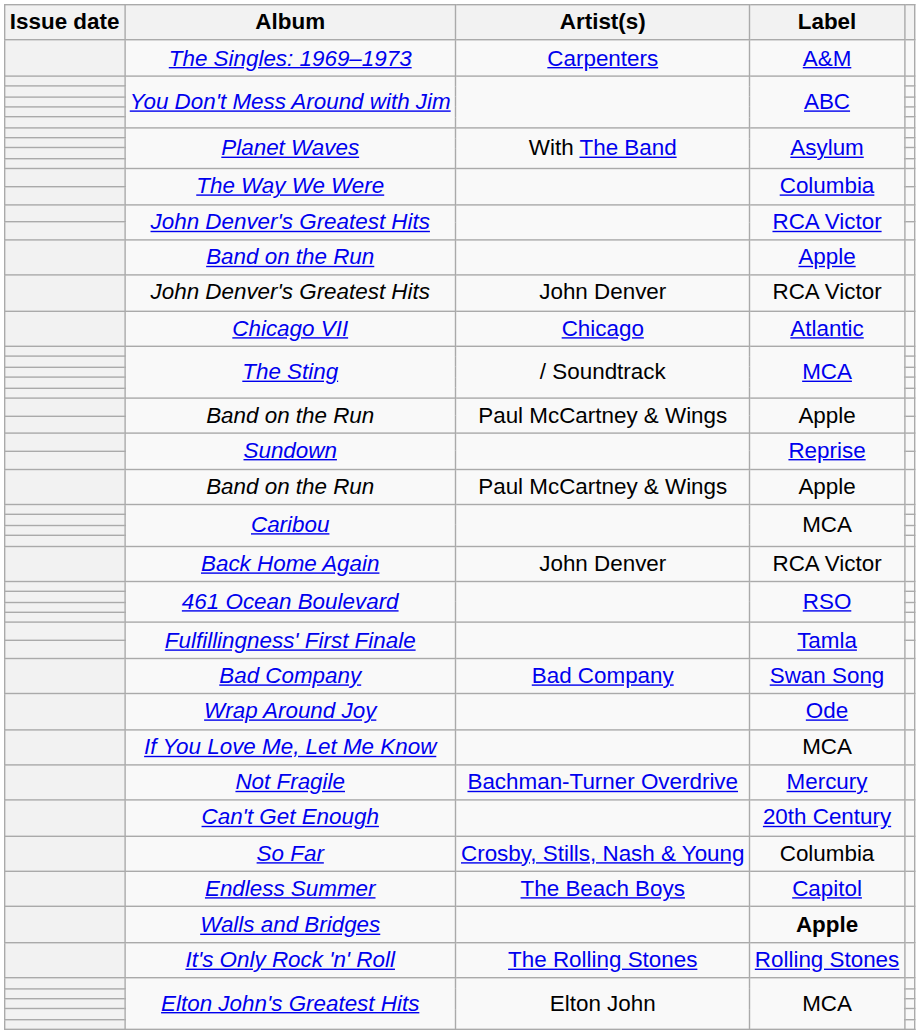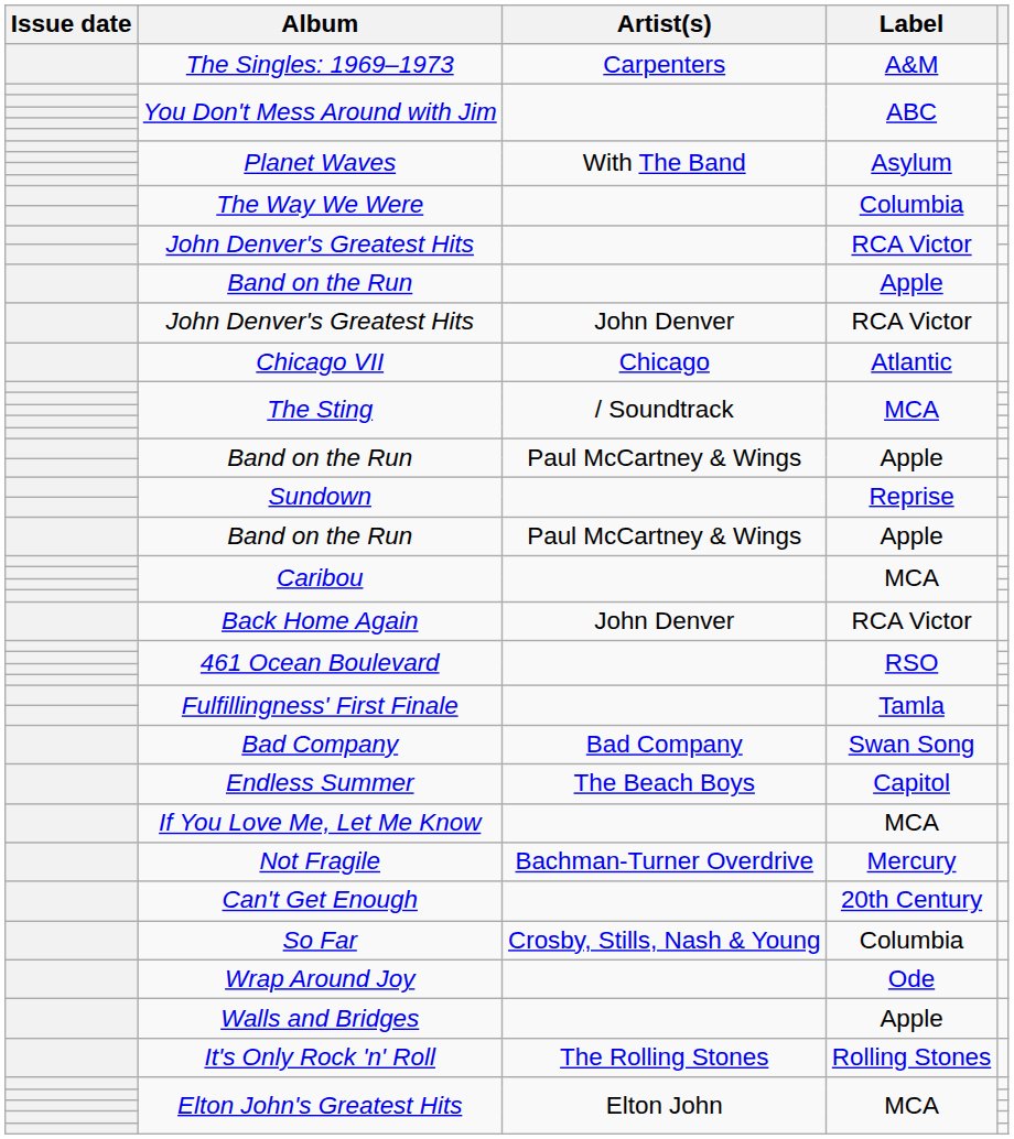 <table class="wikitable sortable plainrowheaders" style="text-align: center">
 <tr>
 <th scope=col>Issue date</th>
 <th scope=col>Album</th>
 <th scope=col>Artist(s)</th>
 <th scope=col>Label</th>
 <th scope=col class="unsortable"></th>
 </tr>
 <tr>
 <th scope="row"></th>
 <td style="text-align: center;"><em><a href='#'>The Singles: 1969–1973</a></em></td>
 <td style="text-align: center;" data-sort-value="Carpenters"><a href='#'>Carpenters</a></td>
 <td style="text-align: center;"><a href='#'>A&M</a></td>
 <td align="center"></td>
 </tr>
 <tr>
 <th scope="row"></th>
 <td style="text-align: center;" rowspan=5><em><a href='#'>You Don't Mess Around with Jim</a></em></td>
 <td style="text-align: center;" rowspan=5></td>
 <td style="text-align: center;" rowspan=5><a href='#'>ABC</a></td>
 <td align="center"></td>
 </tr>
 <tr>
 <th scope="row"></th>
 <td align="center"></td>
 </tr>
 <tr>
 <th scope="row"></th>
 <td align="center"></td>
 </tr>
 <tr>
 <th scope="row"></th>
 <td align="center"></td>
 </tr>
 <tr>
 <th scope="row"></th>
 <td align="center"></td>
 </tr>
 <tr>
 <th scope="row"></th>
 <td style="text-align: center;" rowspan=4><em><a href='#'>Planet Waves</a></em></td>
 <td style="text-align: center;" rowspan=4> With <a href='#'>The Band</a></td>
 <td style="text-align: center;" rowspan=4><a href='#'>Asylum</a></td>
 <td align="center"></td>
 </tr>
 <tr>
 <th scope="row"></th>
 <td align="center"></td>
 </tr>
 <tr>
 <th scope="row"></th>
 <td align="center"></td>
 </tr>
 <tr>
 <th scope="row"></th>
 <td align="center"></td>
 </tr>
 <tr>
 <th scope="row"></th>
 <td style="text-align: center;" rowspan=2><em><a href='#'>The Way We Were</a></em></td>
 <td style="text-align: center;" rowspan=2></td>
 <td style="text-align: center;" rowspan=2><a href='#'>Columbia</a></td>
 <td align="center"></td>
 </tr>
 <tr>
 <th scope="row"></th>
 <td align="center"></td>
 </tr>
 <tr>
 <th scope="row"></th>
 <td style="text-align: center;" rowspan=2><em><a href='#'>John Denver's Greatest Hits</a></em></td>
 <td style="text-align: center;" rowspan=2></td>
 <td style="text-align: center;" rowspan=2><a href='#'>RCA Victor</a></td>
 <td align="center"></td>
 </tr>
 <tr>
 <th scope="row"></th>
 <td align="center"></td>
 </tr>
 <tr>
 <th scope="row"></th>
 <td style="text-align: center;"><em><a href='#'>Band on the Run</a></em></td>
 <td style="text-align: center;"></td>
 <td style="text-align: center;"><a href='#'>Apple</a></td>
 <td align="center"></td>
 </tr>
 <tr>
 <th scope="row"></th>
 <td style="text-align: center;"><em>John Denver's Greatest Hits</em></td>
 <td style="text-align: center;" data-sort-value="Denver, John">John Denver</td>
 <td style="text-align: center;">RCA Victor</td>
 <td align="center"></td>
 </tr>
 <tr>
 <th scope="row"></th>
 <td style="text-align: center;"><em><a href='#'>Chicago VII</a></em></td>
 <td style="text-align: center;"><a href='#'>Chicago</a></td>
 <td style="text-align: center;"><a href='#'>Atlantic</a></td>
 <td align="center"></td>
 </tr>
 <tr>
 <th scope="row"></th>
 <td style="text-align: center;" rowspan=5><em><a href='#'>The Sting</a></em></td>
 <td style="text-align: center;" rowspan=5> / Soundtrack</td>
 <td style="text-align: center;" rowspan=5><a href='#'>MCA</a></td>
 <td align="center"></td>
 </tr>
 <tr>
 <th scope="row"></th>
 <td align="center"></td>
 </tr>
 <tr>
 <th scope="row"></th>
 <td align="center"></td>
 </tr>
 <tr>
 <th scope="row"></th>
 <td align="center"></td>
 </tr>
 <tr>
 <th scope="row"></th>
 <td align="center"></td>
 </tr>
 <tr>
 <th scope="row"></th>
 <td style="text-align: center;" rowspan=2><em>Band on the Run</em></td>
 <td style="text-align: center;" rowspan=2 data-sort-value="McCartney, Paul, & Wings">Paul McCartney & Wings</td>
 <td style="text-align: center;" rowspan=2>Apple</td>
 <td align="center"></td>
 </tr>
 <tr>
 <th scope="row"></th>
 <td align="center"></td>
 </tr>
 <tr>
 <th scope="row"></th>
 <td style="text-align: center;" rowspan=2><em><a href='#'>Sundown</a></em></td>
 <td style="text-align: center;" rowspan=2></td>
 <td style="text-align: center;" rowspan=2><a href='#'>Reprise</a></td>
 <td align="center"></td>
 </tr>
 <tr>
 <th scope="row"></th>
 <td align="center"></td>
 </tr>
 <tr>
 <th scope="row"></th>
 <td style="text-align: center;"><em>Band on the Run</em></td>
 <td style="text-align: center;" data-sort-value="McCartney, Paul, & Wings">Paul McCartney & Wings</td>
 <td style="text-align: center;">Apple</td>
 <td align="center"></td>
 </tr>
 <tr>
 <th scope="row"></th>
 <td style="text-align: center;" rowspan=4><em><a href='#'>Caribou</a></em></td>
 <td style="text-align: center;" rowspan=4></td>
 <td style="text-align: center;" rowspan=4>MCA</td>
 <td align="center"></td>
 </tr>
 <tr>
 <th scope="row"></th>
 <td align="center"></td>
 </tr>
 <tr>
 <th scope="row"></th>
 <td align="center"></td>
 </tr>
 <tr>
 <th scope="row"></th>
 <td align="center"></td>
 </tr>
 <tr>
 <th scope="row"></th>
 <td style="text-align: center;"><em><a href='#'>Back Home Again</a></em></td>
 <td style="text-align: center;" data-sort-value="Denver, John">John Denver</td>
 <td style="text-align: center;">RCA Victor</td>
 <td align="center"></td>
 </tr>
 <tr>
 <th scope="row"></th>
 <td style="text-align: center;" rowspan=4><em><a href='#'>461 Ocean Boulevard</a></em></td>
 <td style="text-align: center;" rowspan=4></td>
 <td style="text-align: center;" rowspan=4><a href='#'>RSO</a></td>
 <td align="center"></td>
 </tr>
 <tr>
 <th scope="row"></th>
 <td align="center"></td>
 </tr>
 <tr>
 <th scope="row"></th>
 <td align="center"></td>
 </tr>
 <tr>
 <th scope="row"></th>
 <td align="center"></td>
 </tr>
 <tr>
 <th scope="row"></th>
 <td style="text-align: center;" rowspan=2><em><a href='#'>Fulfillingness' First Finale</a></em></td>
 <td style="text-align: center;" rowspan=2></td>
 <td style="text-align: center;" rowspan=2><a href='#'>Tamla</a></td>
 <td align="center"></td>
 </tr>
 <tr>
 <th scope="row"></th>
 <td align="center"></td>
 </tr>
 <tr>
 <th scope="row"></th>
 <td style="text-align: center;"><em><a href='#'>Bad Company</a></em></td>
 <td style="text-align: center;"><a href='#'>Bad Company</a></td>
 <td style="text-align: center;"><a href='#'>Swan Song</a></td>
 <td align="center"></td>
 </tr>
 <tr>
 <th scope="row"></th>
-<td style="text-align: center;"><em><a href='#'>Wrap Around Joy</a></em></td>
-<td style="text-align: center;"></td>
-<td style="text-align: center;"><a href='#'>Ode</a></td>
+<td style="text-align: center;"><em><a href='#'>Endless Summer</a></em></td>
+<td style="text-align: center;" data-sort-value="Beach Boys, The"><a href='#'>The Beach Boys</a></td>
+<td style="text-align: center;"><a href='#'>Capitol</a></td>
 <td align="center"></td>
 </tr>
 <tr>
 <th scope="row"></th>
 <td style="text-align: center;"><em><a href='#'>If You Love Me, Let Me Know</a></em></td>
 <td style="text-align: center;"></td>
 <td style="text-align: center;">MCA</td>
 <td align="center"></td>
 </tr>
 <tr>
 <th scope="row"></th>
 <td style="text-align: center;"><em><a href='#'>Not Fragile</a></em></td>
 <td style="text-align: center;"><a href='#'>Bachman-Turner Overdrive</a></td>
 <td style="text-align: center;"><a href='#'>Mercury</a></td>
 <td align="center"></td>
 </tr>
 <tr>
 <th scope="row"></th>
 <td style="text-align: center;"><em><a href='#'>Can't Get Enough</a></em></td>
 <td style="text-align: center;"></td>
 <td style="text-align: center;"><a href='#'>20th Century</a></td>
 <td align="center"></td>
 </tr>
 <tr>
 <th scope="row"></th>
 <td style="text-align: center;"><em><a href='#'>So Far</a></em></td>
 <td style="text-align: center;"><a href='#'>Crosby, Stills, Nash & Young</a></td>
 <td style="text-align: center;">Columbia</td>
 <td align="center"></td>
 </tr>
 <tr>
 <th scope="row"></th>
-<td style="text-align: center;"><em><a href='#'>Endless Summer</a></em></td>
-<td style="text-align: center;" data-sort-value="Beach Boys, The"><a href='#'>The Beach Boys</a></td>
-<td style="text-align: center;"><a href='#'>Capitol</a></td>
+<td style="text-align: center;"><em><a href='#'>Wrap Around Joy</a></em></td>
+<td style="text-align: center;"></td>
+<td style="text-align: center;"><a href='#'>Ode</a></td>
 <td align="center"></td>
 </tr>
 <tr>
 <th scope="row"></th>
 <td style="text-align: center;"><em><a href='#'>Walls and Bridges</a></em></td>
 <td style="text-align: center;"></td>
-<td style="text-align: center;"><strong>Apple</strong></td>
+<td style="text-align: center;">Apple</td>
 <td align="center"></td>
 </tr>
 <tr>
 <th scope="row"></th>
 <td style="text-align: center;"><em><a href='#'>It's Only Rock 'n' Roll</a></em></td>
 <td style="text-align: center;" data-sort-value="Rolling Stones, The"><a href='#'>The Rolling Stones</a></td>
 <td style="text-align: center;"><a href='#'>Rolling Stones</a></td>
 <td align="center"></td>
 </tr>
 <tr>
 <th scope="row"></th>
 <td style="text-align: center;" rowspan=5><em><a href='#'>Elton John's Greatest Hits</a></em></td>
 <td style="text-align: center;" rowspan=5 data-sort-value="John, Elton">Elton John</td>
 <td style="text-align: center;" rowspan=5>MCA</td>
 <td align="center"></td>
 </tr>
 <tr>
 <th scope="row"></th>
 <td align="center"></td>
 </tr>
 <tr>
 <th scope="row"></th>
 <td align="center"></td>
 </tr>
 <tr>
 <th scope="row"></th>
 <td align="center"></td>
 </tr>
 <tr>
 <th scope="row"></th>
 <td align="center"></td>
 </tr>
 <tr>
 </tr>
 </table>
